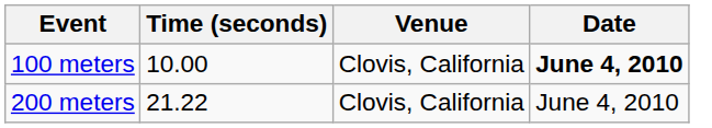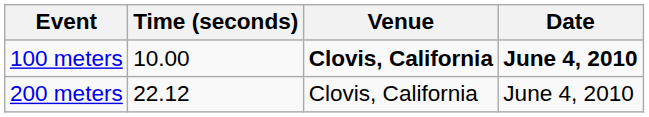 <table class="wikitable">
 <tr>
 <th>Event</th>
 <th>Time (seconds)</th>
 <th>Venue</th>
 <th>Date</th>
 </tr>
 <tr>
 <td><a href='#'>100 meters</a></td>
 <td>10.00</td>
-<td>Clovis, California</td>
+<td><strong>Clovis, California</strong></td>
 <td><strong>June 4, 2010</strong></td>
 </tr>
 <tr>
 <td><a href='#'>200 meters</a></td>
-<td>21.22</td>
+<td>22.12</td>
 <td>Clovis, California</td>
 <td>June 4, 2010</td>
 </tr>
 </table>
